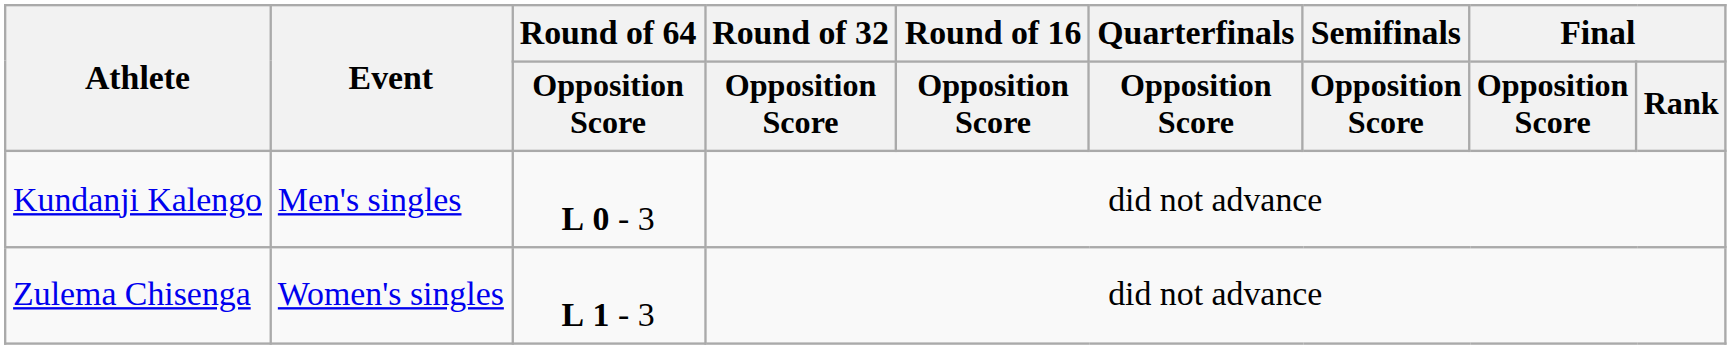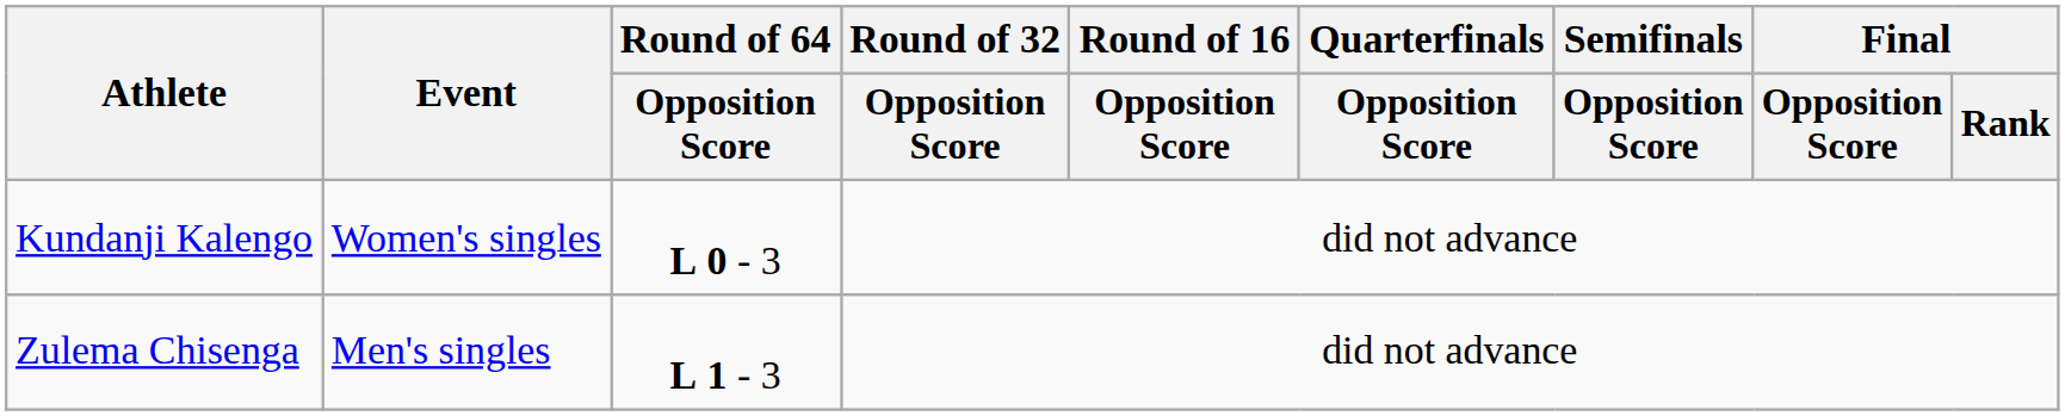 <table class=wikitable style=font-size:90%;text-align:center>
 <tr>
 <th rowspan=2>Athlete</th>
 <th rowspan=2>Event</th>
 <th>Round of 64</th>
 <th>Round of 32</th>
 <th>Round of 16</th>
 <th>Quarterfinals</th>
 <th>Semifinals</th>
 <th colspan=2>Final</th>
 </tr>
 <tr style=font-size:95%>
 <th>Opposition<br>Score</th>
 <th>Opposition<br>Score</th>
 <th>Opposition<br>Score</th>
 <th>Opposition<br>Score</th>
 <th>Opposition<br>Score</th>
 <th>Opposition<br>Score</th>
 <th>Rank</th>
 </tr>
 <tr>
 <td align=left><a href='#'>Kundanji Kalengo</a></td>
-<td align=left><a href='#'>Men's singles</a></td>
+<td align=left><a href='#'>Women's singles</a></td>
 <td><br><strong>L</strong> <strong>0</strong> - 3</td>
 <td colspan=6>did not advance</td>
 </tr>
 <tr>
 <td align=left><a href='#'>Zulema Chisenga</a></td>
-<td align=left><a href='#'>Women's singles</a></td>
+<td align=left><a href='#'>Men's singles</a></td>
 <td><br><strong>L</strong> <strong>1</strong> - 3</td>
 <td colspan=6>did not advance</td>
 </tr>
 </table>
